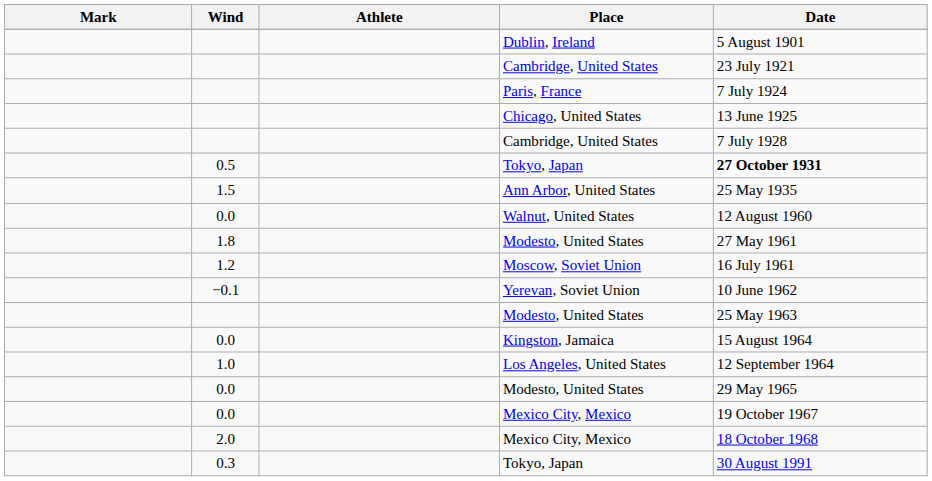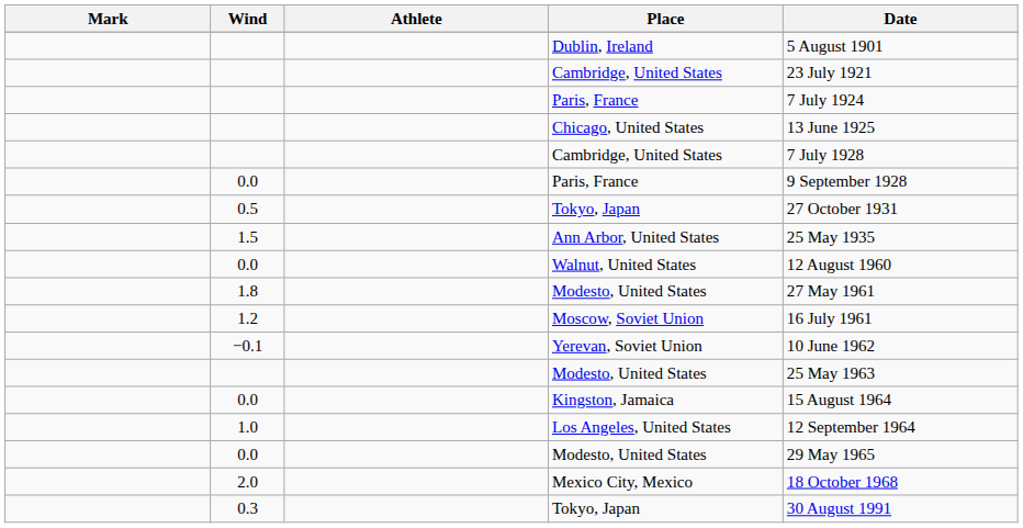 <table class=wikitable style="font-size:95%;">
 <tr>
 <th align="left" style="width: 12em">Mark</th>
 <th align="left" style="width: 4em">Wind</th>
 <th style="width: 15.5em">Athlete</th>
 <th align="left" style="width: 13.75em">Place</th>
 <th style="width: 13.75em">Date</th>
 </tr>
 <tr valign="top">
 </tr>
 <tr>
 <td align="left"> </td>
 <td></td>
 <td></td>
 <td><a href='#'>Dublin</a>, <a href='#'>Ireland</a></td>
 <td>5 August 1901</td>
 </tr>
 <tr>
 <td align="left"> </td>
 <td></td>
 <td></td>
 <td><a href='#'>Cambridge</a>, <a href='#'>United States</a></td>
 <td>23 July 1921</td>
 </tr>
 <tr>
 <td align="left"> </td>
 <td></td>
 <td></td>
 <td><a href='#'>Paris</a>, <a href='#'>France</a></td>
 <td>7 July 1924</td>
 </tr>
 <tr>
 <td align="left"> </td>
 <td></td>
 <td></td>
 <td><a href='#'>Chicago</a>, United States</td>
 <td>13 June 1925</td>
 </tr>
 <tr>
 <td align="left"> </td>
 <td></td>
 <td></td>
 <td>Cambridge, United States</td>
 <td>7 July 1928</td>
 </tr>
 <tr>
 <td align="left"> </td>
+<td align="center">0.0</td>
+<td></td>
+<td>Paris, France</td>
+<td>9 September 1928</td>
+</tr>
+<tr>
+<td align="left"> </td>
 <td align="center">0.5</td>
 <td></td>
 <td><a href='#'>Tokyo</a>, <a href='#'>Japan</a></td>
-<td><strong>27 October 1931</strong></td>
+<td>27 October 1931</td>
 </tr>
 <tr>
 <td align="left"> </td>
 <td align="center">1.5</td>
 <td></td>
 <td><a href='#'>Ann Arbor</a>, United States</td>
 <td>25 May 1935</td>
 </tr>
 <tr>
 <td align="left"> </td>
 <td align="center">0.0</td>
 <td></td>
 <td><a href='#'>Walnut</a>, United States</td>
 <td>12 August 1960</td>
 </tr>
 <tr>
 <td align="left"> </td>
 <td align="center">1.8</td>
 <td></td>
 <td><a href='#'>Modesto</a>, United States</td>
 <td>27 May 1961</td>
 </tr>
 <tr>
 <td align="left"> </td>
 <td align="center">1.2</td>
 <td></td>
 <td><a href='#'>Moscow</a>, <a href='#'>Soviet Union</a></td>
 <td>16 July 1961</td>
 </tr>
 <tr>
 <td align="left">  </td>
 <td align="center">−0.1</td>
 <td></td>
 <td><a href='#'>Yerevan</a>, Soviet Union</td>
 <td>10 June 1962</td>
 </tr>
 <tr>
 <td> </td>
 <td></td>
 <td></td>
 <td><a href='#'>Modesto</a>, United States</td>
 <td>25 May 1963</td>
 </tr>
 <tr>
 <td align="left"> </td>
 <td align="center">0.0</td>
 <td></td>
 <td><a href='#'>Kingston</a>, Jamaica</td>
 <td>15 August 1964</td>
 </tr>
 <tr>
 <td align="left"> </td>
 <td align="center">1.0</td>
 <td></td>
 <td><a href='#'>Los Angeles</a>, United States</td>
 <td>12 September 1964</td>
 </tr>
 <tr>
 <td align="left"> </td>
 <td align="center">0.0</td>
 <td></td>
 <td>Modesto, United States</td>
 <td>29 May 1965</td>
 </tr>
 <tr>
 <td align="left">  </td>
-<td align="center">0.0</td>
-<td></td>
-<td><a href='#'>Mexico City</a>, <a href='#'>Mexico</a></td>
-<td>19 October 1967</td>
-</tr>
-<tr>
-<td align="left">  </td>
 <td align="center">2.0</td>
 <td></td>
 <td>Mexico City, Mexico</td>
 <td><a href='#'>18 October 1968</a></td>
 </tr>
 <tr>
 <td align="left"> </td>
 <td align="center">0.3</td>
 <td></td>
 <td>Tokyo, Japan</td>
 <td><a href='#'>30 August 1991</a></td>
 </tr>
 </table>
